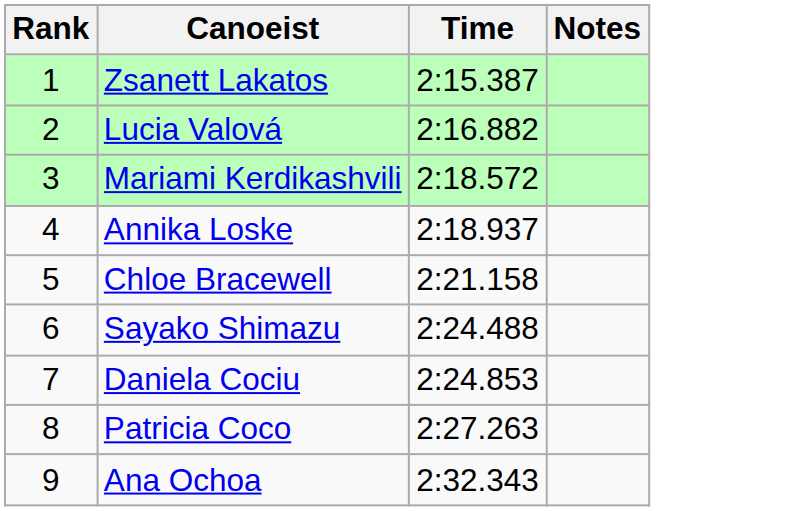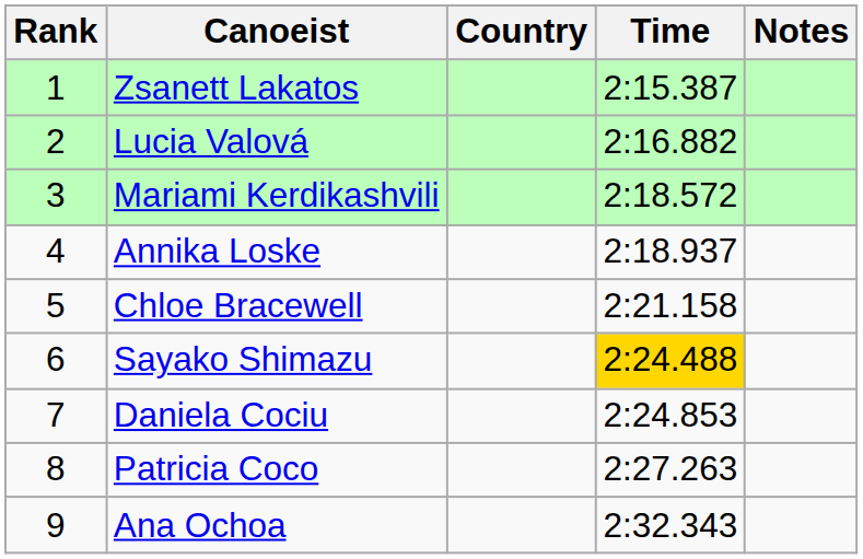 <table class="wikitable" style="text-align:center">
 <tr>
 <th>Rank</th>
 <th>Canoeist</th>
+<th>Country</th>
 <th>Time</th>
 <th>Notes</th>
 </tr>
 <tr bgcolor=bbffbb>
 <td>1</td>
 <td align="left"><a href='#'>Zsanett Lakatos</a></td>
+<td align="left"></td>
 <td>2:15.387</td>
 <td></td>
 </tr>
 <tr bgcolor=bbffbb>
 <td>2</td>
 <td align="left"><a href='#'>Lucia Valová</a></td>
+<td align="left"></td>
 <td>2:16.882</td>
 <td></td>
 </tr>
 <tr bgcolor=bbffbb>
 <td>3</td>
 <td align="left"><a href='#'>Mariami Kerdikashvili</a></td>
+<td align="left"></td>
 <td>2:18.572</td>
 <td></td>
 </tr>
 <tr>
 <td>4</td>
 <td align="left"><a href='#'>Annika Loske</a></td>
+<td align="left"></td>
 <td>2:18.937</td>
 <td></td>
 </tr>
 <tr>
 <td>5</td>
 <td align="left"><a href='#'>Chloe Bracewell</a></td>
+<td align="left"></td>
 <td>2:21.158</td>
 <td></td>
 </tr>
 <tr>
 <td>6</td>
 <td align="left"><a href='#'>Sayako Shimazu</a></td>
-<td>2:24.488</td>
+<td align="left"></td>
+<td style="background: gold;">2:24.488</td>
 <td></td>
 </tr>
 <tr>
 <td>7</td>
 <td align="left"><a href='#'>Daniela Cociu</a></td>
+<td align="left"></td>
 <td>2:24.853</td>
 <td></td>
 </tr>
 <tr>
 <td>8</td>
 <td align="left"><a href='#'>Patricia Coco</a></td>
+<td align="left"></td>
 <td>2:27.263</td>
 <td></td>
 </tr>
 <tr>
 <td>9</td>
 <td align="left"><a href='#'>Ana Ochoa</a></td>
+<td align="left"></td>
 <td>2:32.343</td>
 <td></td>
 </tr>
 </table>
